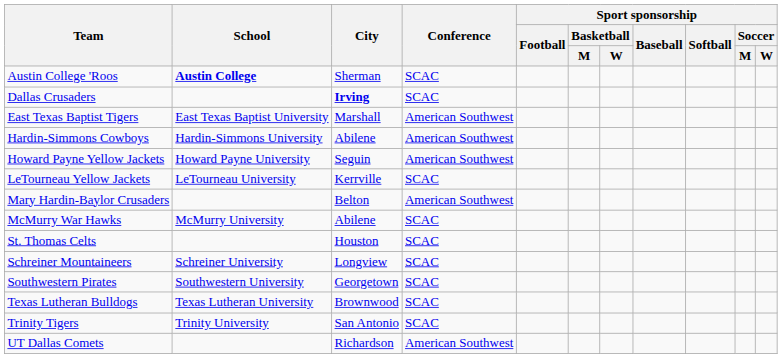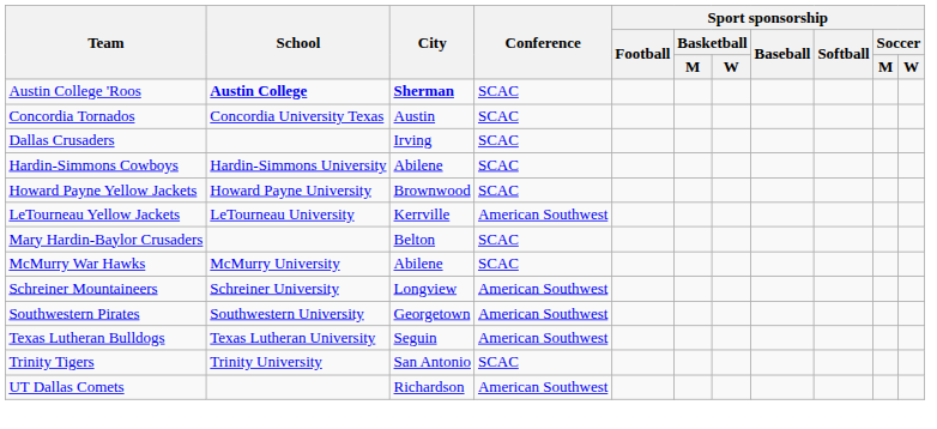 <table class="sortable wikitable">
 <tr>
 <th rowspan=3>Team</th>
 <th rowspan=3>School</th>
 <th rowspan=3>City</th>
 <th rowspan=3>Conference</th>
 <th colspan=7>Sport sponsorship</th>
 </tr>
 <tr>
 <th rowspan=2>Football</th>
 <th colspan=2>Basketball</th>
 <th rowspan=2>Baseball</th>
 <th rowspan=2>Softball</th>
 <th colspan=2>Soccer</th>
 </tr>
 <tr>
 <th>M</th>
 <th>W</th>
 <th>M</th>
 <th>W</th>
 </tr>
 <tr>
 <td><a href='#'>Austin College 'Roos</a></td>
 <td><strong><a href='#'>Austin College</a></strong></td>
-<td><a href='#'>Sherman</a></td>
+<td><strong><a href='#'>Sherman</a></strong></td>
+<td><a href='#'>SCAC</a></td>
+<td></td>
+<td></td>
+<td></td>
+<td></td>
+<td></td>
+<td></td>
+<td></td>
+</tr>
+<tr>
+<td><a href='#'>Concordia Tornados</a></td>
+<td><a href='#'>Concordia University Texas</a></td>
+<td><a href='#'>Austin</a></td>
 <td><a href='#'>SCAC</a></td>
 <td></td>
 <td></td>
 <td></td>
 <td></td>
 <td></td>
 <td></td>
 <td></td>
 </tr>
 <tr>
 <td><a href='#'>Dallas Crusaders</a></td>
 <td></td>
-<td><strong><a href='#'>Irving</a></strong></td>
+<td><a href='#'>Irving</a></td>
 <td><a href='#'>SCAC</a></td>
-<td></td>
-<td></td>
-<td></td>
-<td></td>
-<td></td>
-<td></td>
-<td></td>
-</tr>
-<tr>
-<td><a href='#'>East Texas Baptist Tigers</a></td>
-<td><a href='#'>East Texas Baptist University</a></td>
-<td><a href='#'>Marshall</a></td>
-<td><a href='#'>American Southwest</a></td>
 <td></td>
 <td></td>
 <td></td>
 <td></td>
 <td></td>
 <td></td>
 <td></td>
 </tr>
 <tr>
 <td><a href='#'>Hardin-Simmons Cowboys</a></td>
 <td><a href='#'>Hardin-Simmons University</a></td>
 <td><a href='#'>Abilene</a></td>
-<td><a href='#'>American Southwest</a></td>
+<td><a href='#'>SCAC</a></td>
 <td></td>
 <td></td>
 <td></td>
 <td></td>
 <td></td>
 <td></td>
 <td></td>
 </tr>
 <tr>
 <td><a href='#'>Howard Payne Yellow Jackets</a></td>
 <td><a href='#'>Howard Payne University</a></td>
-<td><a href='#'>Seguin</a></td>
-<td><a href='#'>American Southwest</a></td>
+<td><a href='#'>Brownwood</a></td>
+<td><a href='#'>SCAC</a></td>
 <td></td>
 <td></td>
 <td></td>
 <td></td>
 <td></td>
 <td></td>
 <td></td>
 </tr>
 <tr>
 <td><a href='#'>LeTourneau Yellow Jackets</a></td>
 <td><a href='#'>LeTourneau University</a></td>
 <td><a href='#'>Kerrville</a></td>
-<td><a href='#'>SCAC</a></td>
+<td><a href='#'>American Southwest</a></td>
 <td></td>
 <td></td>
 <td></td>
 <td></td>
 <td></td>
 <td></td>
 <td></td>
 </tr>
 <tr>
 <td><a href='#'>Mary Hardin-Baylor Crusaders</a></td>
 <td></td>
 <td><a href='#'>Belton</a></td>
-<td><a href='#'>American Southwest</a></td>
+<td><a href='#'>SCAC</a></td>
 <td></td>
 <td></td>
 <td></td>
 <td></td>
 <td></td>
 <td></td>
 <td></td>
 </tr>
 <tr>
 <td><a href='#'>McMurry War Hawks</a></td>
 <td><a href='#'>McMurry University</a></td>
 <td><a href='#'>Abilene</a></td>
 <td><a href='#'>SCAC</a></td>
 <td></td>
 <td></td>
 <td></td>
 <td></td>
 <td></td>
 <td></td>
 <td></td>
 </tr>
 <tr>
-<td><a href='#'>St. Thomas Celts</a></td>
-<td></td>
-<td><a href='#'>Houston</a></td>
-<td><a href='#'>SCAC</a></td>
-<td></td>
-<td></td>
-<td></td>
-<td></td>
-<td></td>
-<td></td>
-<td></td>
-</tr>
-<tr>
 <td><a href='#'>Schreiner Mountaineers</a></td>
 <td><a href='#'>Schreiner University</a></td>
 <td><a href='#'>Longview</a></td>
-<td><a href='#'>SCAC</a></td>
+<td><a href='#'>American Southwest</a></td>
 <td> </td>
 <td></td>
 <td></td>
 <td></td>
 <td></td>
 <td></td>
 <td></td>
 </tr>
 <tr>
 <td><a href='#'>Southwestern Pirates</a></td>
 <td><a href='#'>Southwestern University</a></td>
 <td><a href='#'>Georgetown</a></td>
-<td><a href='#'>SCAC</a></td>
+<td><a href='#'>American Southwest</a></td>
 <td> </td>
 <td></td>
 <td></td>
 <td></td>
 <td></td>
 <td></td>
 <td></td>
 </tr>
 <tr>
 <td><a href='#'>Texas Lutheran Bulldogs</a></td>
 <td><a href='#'>Texas Lutheran University</a></td>
-<td><a href='#'>Brownwood</a></td>
-<td><a href='#'>SCAC</a></td>
+<td><a href='#'>Seguin</a></td>
+<td><a href='#'>American Southwest</a></td>
 <td></td>
 <td></td>
 <td></td>
 <td></td>
 <td></td>
 <td></td>
 <td></td>
 </tr>
 <tr>
 <td><a href='#'>Trinity Tigers</a></td>
 <td><a href='#'>Trinity University</a></td>
 <td><a href='#'>San Antonio</a></td>
 <td><a href='#'>SCAC</a></td>
 <td> </td>
 <td></td>
 <td></td>
 <td></td>
 <td></td>
 <td></td>
 <td></td>
 </tr>
 <tr>
 <td><a href='#'>UT Dallas Comets</a> </td>
 <td></td>
 <td><a href='#'>Richardson</a></td>
 <td><a href='#'>American Southwest</a></td>
 <td></td>
 <td></td>
 <td></td>
 <td></td>
 <td></td>
 <td></td>
 <td></td>
 </tr>
 </table>
